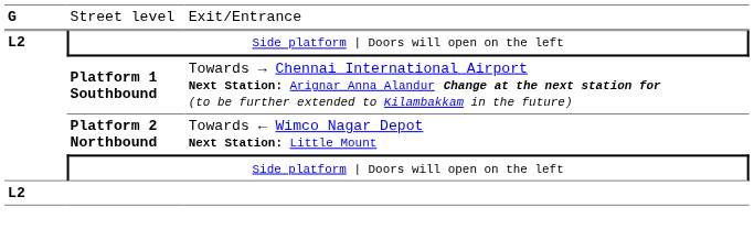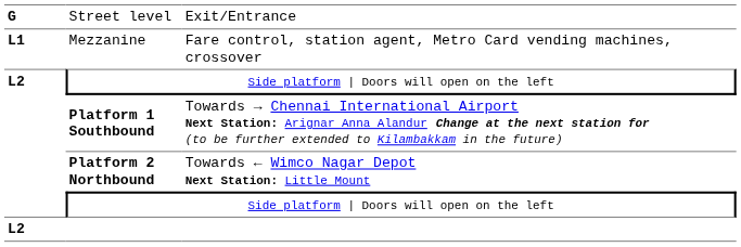 <table table border=0 cellspacing=0 cellpadding=3>
 <tr>
 <td style="border-bottom:solid 1px gray;border-top:solid 1px gray;" width=50 valign=top><strong>G</strong></td>
 <td style="border-top:solid 1px gray;border-bottom:solid 1px gray;" width=100 valign=top>Street level</td>
 <td style="border-top:solid 1px gray;border-bottom:solid 1px gray;" width=500 valign=top>Exit/Entrance</td>
+</tr>
+<tr>
+<td valign=top><strong>L1</strong></td>
+<td valign=top>Mezzanine</td>
+<td valign=top>Fare control, station agent, Metro Card vending machines, crossover<br></td>
 </tr>
 <tr>
 <td style="border-top:solid 1px gray;border-bottom:solid 1px gray;" width=50 rowspan=4 valign=top><strong>L2</strong></td>
 <td style="border-top:solid 1px gray;border-right:solid 2px black;border-left:solid 2px black;border-bottom:solid 2px black;text-align:center;" colspan=2><small><a href='#'>Side platform</a> | Doors will open on the left </small></td>
 </tr>
 <tr>
 <td style="border-bottom:solid 1px gray;" width=100><span><strong>Platform 1</strong><br><strong>Southbound</strong></span></td>
 <td style="border-bottom:solid 1px gray;" width=500>Towards → <a href='#'>Chennai International Airport</a><br><small><strong>Next Station:</strong> <a href='#'>Arignar Anna Alandur</a></small> <small><strong><em>Change at the next station for </em></strong></small><br><small><em>(to be further extended to <a href='#'>Kilambakkam</a> in the future)</em></small></td>
 </tr>
 <tr>
 <td><span><strong>Platform 2</strong><br><strong>Northbound</strong></span></td>
 <td><span></span>Towards ← <a href='#'>Wimco Nagar Depot</a><br><small><strong>Next Station:</strong> <a href='#'>Little Mount</a></small></td>
 </tr>
 <tr>
 <td style="border-top:solid 2px black;border-right:solid 2px black;border-left:solid 2px black;border-bottom:solid 1px gray;text-align:center;" colspan=2><small><a href='#'>Side platform</a> | Doors will open on the left </small></td>
 </tr>
 <tr>
 <td style="border-bottom:solid 1px gray;" width=50 rowspan=2 valign=top><strong>L2</strong></td>
 <td style="border-bottom:solid 1px gray;" width=100></td>
 <td style="border-bottom:solid 1px gray;" width=500></td>
 </tr>
 <tr>
 </tr>
 </table>
